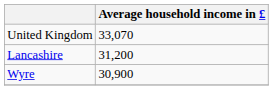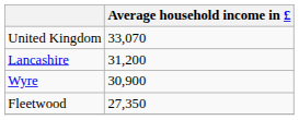 <table class="wikitable">
 <tr>
 <th></th>
 <th>Average household income in <a href='#'>£</a></th>
 </tr>
 <tr>
 <td>United Kingdom</td>
 <td>33,070</td>
 </tr>
 <tr>
 <td><a href='#'>Lancashire</a></td>
 <td>31,200</td>
 </tr>
 <tr>
 <td><a href='#'>Wyre</a></td>
 <td>30,900</td>
 </tr>
 <tr>
+<td>Fleetwood</td>
+<td>27,350</td>
+</tr>
+<tr>
 </tr>
 </table>
